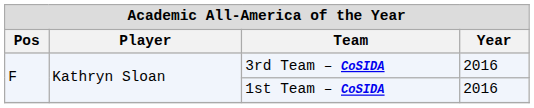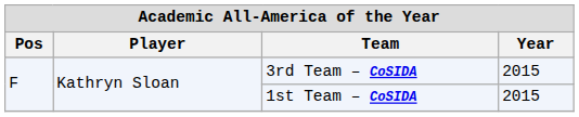 <table class="wikitable" style="font-size:90%">
 <tr>
 <td colspan=7 bgcolor=#DCDCDC align="center"><strong>Academic All-America of the Year</strong></td>
 </tr>
 <tr>
 <th scope="col" width="30">Pos</th>
 <th scope="col" width="150">Player</th>
 <th scope="col" width="170">Team</th>
 <th scope="col" width="50">Year</th>
 </tr>
 <tr>
 <td style="background: #f1f5fc" rowspan="2">F</td>
 <td style="background: #f1f5fc" rowspan="2">Kathryn Sloan</td>
 <td style="background: #f1f5fc">3rd Team – <small><strong><em><a href='#'>CoSIDA</a></em></strong></small></td>
-<td style="background: #f1f5fc">2016 </td>
+<td style="background: #f1f5fc">2015 </td>
 </tr>
 <tr>
 <td style="background: #f1f5fc">1st Team – <small><strong><em><a href='#'>CoSIDA</a></em></strong></small></td>
-<td style="background: #f1f5fc">2016 </td>
+<td style="background: #f1f5fc">2015 </td>
 </tr>
 <tr>
 </tr>
 </table>
